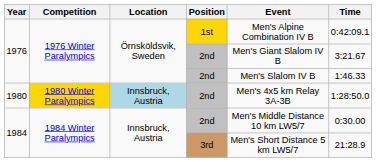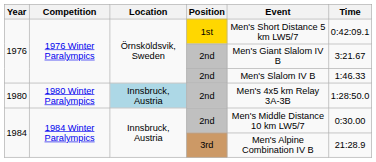 <table class="wikitable" width=65% style="font-size:90%; text-align:center;">
 <tr>
 <th>Year</th>
 <th>Competition</th>
 <th>Location</th>
 <th>Position</th>
 <th>Event</th>
 <th>Time</th>
 </tr>
 <tr>
 <td rowspan=3>1976</td>
 <td rowspan=3><a href='#'>1976 Winter Paralympics</a></td>
 <td rowspan=3>Örnsköldsvik, Sweden</td>
 <td bgcolor=gold>1st</td>
-<td>Men's Alpine Combination IV B</td>
+<td>Men's Short Distance 5 km LW5/7</td>
 <td>0:42:09.1</td>
 </tr>
 <tr>
 <td bgcolor=silver>2nd</td>
 <td>Men's Giant Slalom IV B</td>
 <td>3:21.67</td>
 </tr>
 <tr>
 <td bgcolor=silver>2nd</td>
 <td>Men's Slalom IV B</td>
 <td>1:46.33</td>
 </tr>
 <tr>
 <td>1980</td>
-<td style="background: gold;"><a href='#'>1980 Winter Paralympics</a></td>
+<td><a href='#'>1980 Winter Paralympics</a></td>
 <td style="background: lightblue;">Innsbruck, Austria</td>
 <td bgcolor=silver>2nd</td>
 <td>Men's 4x5 km Relay 3A-3B</td>
 <td>1:28:50.0</td>
 </tr>
 <tr>
 <td rowspan=2>1984</td>
 <td rowspan=2><a href='#'>1984 Winter Paralympics</a></td>
 <td rowspan=2>Innsbruck, Austria</td>
 <td bgcolor=silver>2nd</td>
 <td>Men's Middle Distance 10 km LW5/7</td>
 <td>0:30.00</td>
 </tr>
 <tr>
 <td bgcolor=cc9966>3rd</td>
-<td>Men's Short Distance 5 km LW5/7</td>
+<td>Men's Alpine Combination IV B</td>
 <td>21:28.9</td>
 </tr>
 </table>
